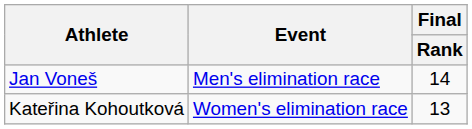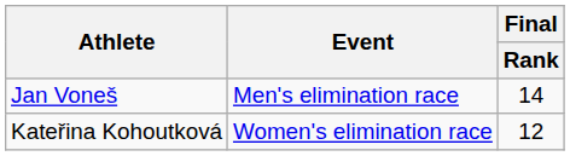 <table class="wikitable" style="font-size:90%">
 <tr>
 <th rowspan=2>Athlete</th>
 <th rowspan=2>Event</th>
 <th>Final</th>
 </tr>
 <tr>
 <th>Rank</th>
 </tr>
 <tr align=center>
 <td align=left><a href='#'>Jan Voneš</a></td>
 <td align=left><a href='#'>Men's elimination race</a></td>
 <td>14</td>
 </tr>
 <tr align=center>
 <td align=left>Kateřina Kohoutková</td>
 <td align=left><a href='#'>Women's elimination race</a></td>
-<td>13</td>
+<td>12</td>
 </tr>
 </table>
